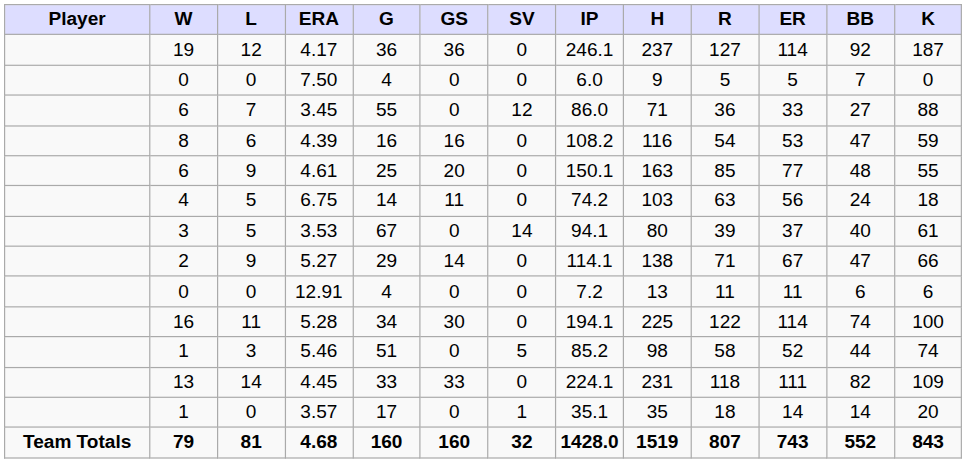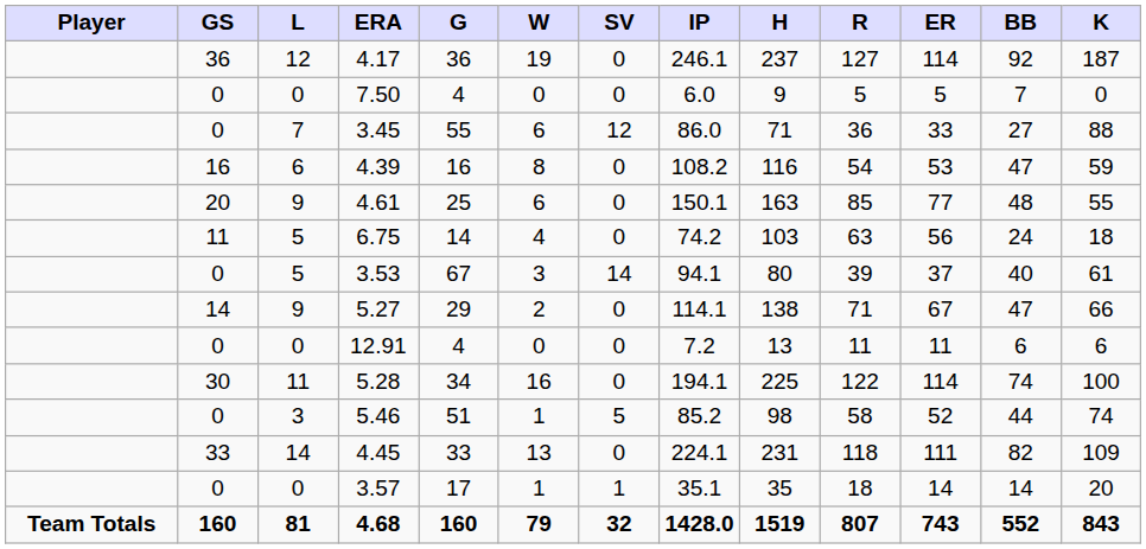 <table class="wikitable sortable" style="text-align:center;">
 <tr>
 <th style="background:#ddf; width:15%;"><strong>Player</strong></th>
-<th style="background:#ddf; width:7%;"><strong>W</strong></th>
+<th style="background:#ddf; width:7%;"><strong>GS</strong></th>
 <th style="background:#ddf; width:7%;"><strong>L</strong></th>
 <th style="background:#ddf; width:7%;"><strong>ERA</strong></th>
 <th style="background:#ddf; width:7%;"><strong>G</strong></th>
-<th style="background:#ddf; width:7%;"><strong>GS</strong></th>
+<th style="background:#ddf; width:7%;"><strong>W</strong></th>
 <th style="background:#ddf; width:7%;"><strong>SV</strong></th>
 <th style="background:#ddf; width:7%;"><strong>IP</strong></th>
 <th style="background:#ddf; width:7%;"><strong>H</strong></th>
 <th style="background:#ddf; width:7%;"><strong>R</strong></th>
 <th style="background:#ddf; width:7%;"><strong>ER</strong></th>
 <th style="background:#ddf; width:7%;"><strong>BB</strong></th>
 <th style="background:#ddf; width:7%;"><strong>K</strong></th>
 </tr>
 <tr>
 <td align=left></td>
-<td>19</td>
+<td>36</td>
 <td>12</td>
 <td>4.17</td>
 <td>36</td>
-<td>36</td>
+<td>19</td>
 <td>0</td>
 <td>246.1</td>
 <td>237</td>
 <td>127</td>
 <td>114</td>
 <td>92</td>
 <td>187</td>
 </tr>
 <tr>
 <td align=left></td>
 <td>0</td>
 <td>0</td>
 <td>7.50</td>
 <td>4</td>
 <td>0</td>
 <td>0</td>
 <td>6.0</td>
 <td>9</td>
 <td>5</td>
 <td>5</td>
 <td>7</td>
 <td>0</td>
 </tr>
 <tr>
 <td align=left></td>
-<td>6</td>
+<td>0</td>
 <td>7</td>
 <td>3.45</td>
 <td>55</td>
-<td>0</td>
+<td>6</td>
 <td>12</td>
 <td>86.0</td>
 <td>71</td>
 <td>36</td>
 <td>33</td>
 <td>27</td>
 <td>88</td>
 </tr>
 <tr>
 <td align=left></td>
-<td>8</td>
+<td>16</td>
 <td>6</td>
 <td>4.39</td>
 <td>16</td>
-<td>16</td>
+<td>8</td>
 <td>0</td>
 <td>108.2</td>
 <td>116</td>
 <td>54</td>
 <td>53</td>
 <td>47</td>
 <td>59</td>
 </tr>
 <tr>
 <td align=left></td>
-<td>6</td>
+<td>20</td>
 <td>9</td>
 <td>4.61</td>
 <td>25</td>
-<td>20</td>
+<td>6</td>
 <td>0</td>
 <td>150.1</td>
 <td>163</td>
 <td>85</td>
 <td>77</td>
 <td>48</td>
 <td>55</td>
 </tr>
 <tr>
 <td align=left></td>
-<td>4</td>
+<td>11</td>
 <td>5</td>
 <td>6.75</td>
 <td>14</td>
-<td>11</td>
+<td>4</td>
 <td>0</td>
 <td>74.2</td>
 <td>103</td>
 <td>63</td>
 <td>56</td>
 <td>24</td>
 <td>18</td>
 </tr>
 <tr>
 <td align=left></td>
-<td>3</td>
+<td>0</td>
 <td>5</td>
 <td>3.53</td>
 <td>67</td>
-<td>0</td>
+<td>3</td>
 <td>14</td>
 <td>94.1</td>
 <td>80</td>
 <td>39</td>
 <td>37</td>
 <td>40</td>
 <td>61</td>
 </tr>
 <tr>
 <td align=left></td>
-<td>2</td>
+<td>14</td>
 <td>9</td>
 <td>5.27</td>
 <td>29</td>
-<td>14</td>
+<td>2</td>
 <td>0</td>
 <td>114.1</td>
 <td>138</td>
 <td>71</td>
 <td>67</td>
 <td>47</td>
 <td>66</td>
 </tr>
 <tr>
 <td align=left></td>
 <td>0</td>
 <td>0</td>
 <td>12.91</td>
 <td>4</td>
 <td>0</td>
 <td>0</td>
 <td>7.2</td>
 <td>13</td>
 <td>11</td>
 <td>11</td>
 <td>6</td>
 <td>6</td>
 </tr>
 <tr>
 <td align=left></td>
-<td>16</td>
+<td>30</td>
 <td>11</td>
 <td>5.28</td>
 <td>34</td>
-<td>30</td>
+<td>16</td>
 <td>0</td>
 <td>194.1</td>
 <td>225</td>
 <td>122</td>
 <td>114</td>
 <td>74</td>
 <td>100</td>
 </tr>
 <tr>
 <td align=left></td>
-<td>1</td>
+<td>0</td>
 <td>3</td>
 <td>5.46</td>
 <td>51</td>
-<td>0</td>
+<td>1</td>
 <td>5</td>
 <td>85.2</td>
 <td>98</td>
 <td>58</td>
 <td>52</td>
 <td>44</td>
 <td>74</td>
 </tr>
 <tr>
 <td align=left></td>
-<td>13</td>
+<td>33</td>
 <td>14</td>
 <td>4.45</td>
 <td>33</td>
-<td>33</td>
+<td>13</td>
 <td>0</td>
 <td>224.1</td>
 <td>231</td>
 <td>118</td>
 <td>111</td>
 <td>82</td>
 <td>109</td>
 </tr>
 <tr>
 <td align=left></td>
-<td>1</td>
+<td>0</td>
 <td>0</td>
 <td>3.57</td>
 <td>17</td>
-<td>0</td>
+<td>1</td>
 <td>1</td>
 <td>35.1</td>
 <td>35</td>
 <td>18</td>
 <td>14</td>
 <td>14</td>
 <td>20</td>
 </tr>
 <tr sort="classbottom">
 <td><strong>Team Totals</strong></td>
-<td><strong>79</strong></td>
+<td><strong>160</strong></td>
 <td><strong>81</strong></td>
 <td><strong>4.68</strong></td>
 <td><strong>160</strong></td>
-<td><strong>160</strong></td>
+<td><strong>79</strong></td>
 <td><strong>32</strong></td>
 <td><strong>1428.0</strong></td>
 <td><strong>1519</strong></td>
 <td><strong>807</strong></td>
 <td><strong>743</strong></td>
 <td><strong>552</strong></td>
 <td><strong>843</strong></td>
 </tr>
 </table>
